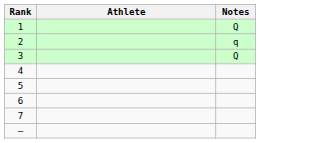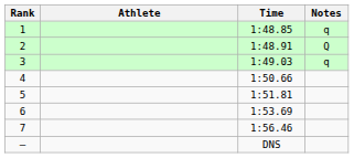 <table class="wikitable" style="text-align:center">
 <tr>
 <th width=40>Rank</th>
 <th width=250>Athlete</th>
+<th width=80>Time</th>
 <th width=50>Notes</th>
 </tr>
 <tr bgcolor=ccffcc>
 <td>1</td>
 <td align=left></td>
-<td>Q</td>
+<td>1:48.85</td>
+<td>q</td>
 </tr>
 <tr bgcolor=ccffcc>
 <td>2</td>
 <td align=left></td>
-<td>q</td>
+<td>1:48.91</td>
+<td>Q</td>
 </tr>
 <tr bgcolor=ccffcc>
 <td>3</td>
 <td align=left></td>
-<td>Q</td>
+<td>1:49.03</td>
+<td>q</td>
 </tr>
 <tr>
 <td>4</td>
 <td align=left></td>
+<td>1:50.66</td>
 <td></td>
 </tr>
 <tr>
 <td>5</td>
 <td align=left></td>
+<td>1:51.81</td>
 <td></td>
 </tr>
 <tr>
 <td>6</td>
 <td align=left></td>
+<td>1:53.69</td>
 <td></td>
 </tr>
 <tr>
 <td>7</td>
 <td align=left></td>
+<td>1:56.46</td>
 <td></td>
 </tr>
 <tr>
 <td>—</td>
 <td align=left></td>
+<td>DNS</td>
 <td></td>
 </tr>
 </table>
